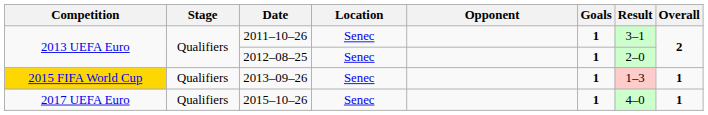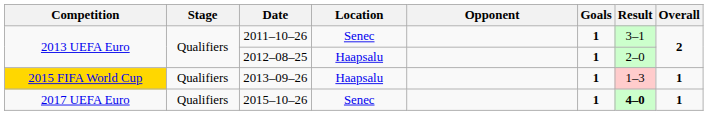 <table class="wikitable" style="font-size:90%">
 <tr>
 <th width=175px>Competition</th>
 <th width=75px>Stage</th>
 <th width=75px>Date</th>
 <th width=100px>Location</th>
 <th width=185px>Opponent</th>
 <th width=25px>Goals</th>
 <th width=25>Result</th>
 <th width=25px>Overall</th>
 </tr>
 <tr align=center>
 <td rowspan=2><a href='#'>2013 UEFA Euro</a></td>
 <td rowspan=2>Qualifiers</td>
 <td>2011–10–26</td>
 <td><a href='#'>Senec</a></td>
 <td align=left></td>
 <td><strong>1</strong></td>
 <td bgcolor=#CCFFCC>3–1</td>
 <td rowspan=2><strong>2</strong></td>
 </tr>
 <tr align=center>
 <td>2012–08–25</td>
-<td><a href='#'>Senec</a></td>
+<td><a href='#'>Haapsalu</a></td>
 <td align=left></td>
 <td><strong>1</strong></td>
 <td bgcolor=#CCFFCC>2–0</td>
 </tr>
 <tr align=center>
 <td style="background: gold;"><a href='#'>2015 FIFA World Cup</a></td>
 <td>Qualifiers</td>
 <td>2013–09–26</td>
-<td><a href='#'>Senec</a></td>
+<td><a href='#'>Haapsalu</a></td>
 <td align=left></td>
 <td><strong>1</strong></td>
 <td bgcolor=#FFCCCC>1–3</td>
 <td><strong>1</strong></td>
 </tr>
 <tr align=center>
 <td><a href='#'>2017 UEFA Euro</a></td>
 <td>Qualifiers</td>
 <td>2015–10–26</td>
 <td><a href='#'>Senec</a></td>
 <td align=left></td>
 <td><strong>1</strong></td>
-<td bgcolor=#CCFFCC>4–0</td>
+<td bgcolor=#CCFFCC><strong>4–0</strong></td>
 <td><strong>1</strong></td>
 </tr>
 </table>
